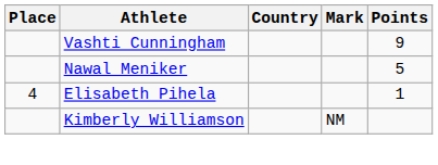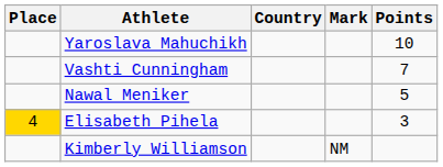 <table class="wikitable">
 <tr>
 <th>Place</th>
 <th>Athlete</th>
 <th>Country</th>
 <th>Mark</th>
 <th>Points</th>
 </tr>
 <tr>
 <td align=center></td>
+<td><a href='#'>Yaroslava Mahuchikh</a></td>
+<td></td>
+<td></td>
+<td align=center>10</td>
+</tr>
+<tr>
+<td align=center></td>
 <td><a href='#'>Vashti Cunningham</a></td>
 <td></td>
 <td></td>
-<td align=center>9</td>
+<td align=center>7</td>
 </tr>
 <tr>
 <td align=center></td>
 <td><a href='#'>Nawal Meniker</a></td>
 <td></td>
 <td></td>
 <td align=center>5</td>
 </tr>
 <tr>
-<td align=center>4</td>
+<td align=center style="background: gold;">4</td>
 <td><a href='#'>Elisabeth Pihela</a></td>
 <td></td>
 <td></td>
-<td align=center>1</td>
+<td align=center>3</td>
 </tr>
 <tr>
 <td align=center></td>
 <td><a href='#'>Kimberly Williamson</a></td>
 <td></td>
 <td>NM</td>
 <td align=center></td>
 </tr>
 </table>
